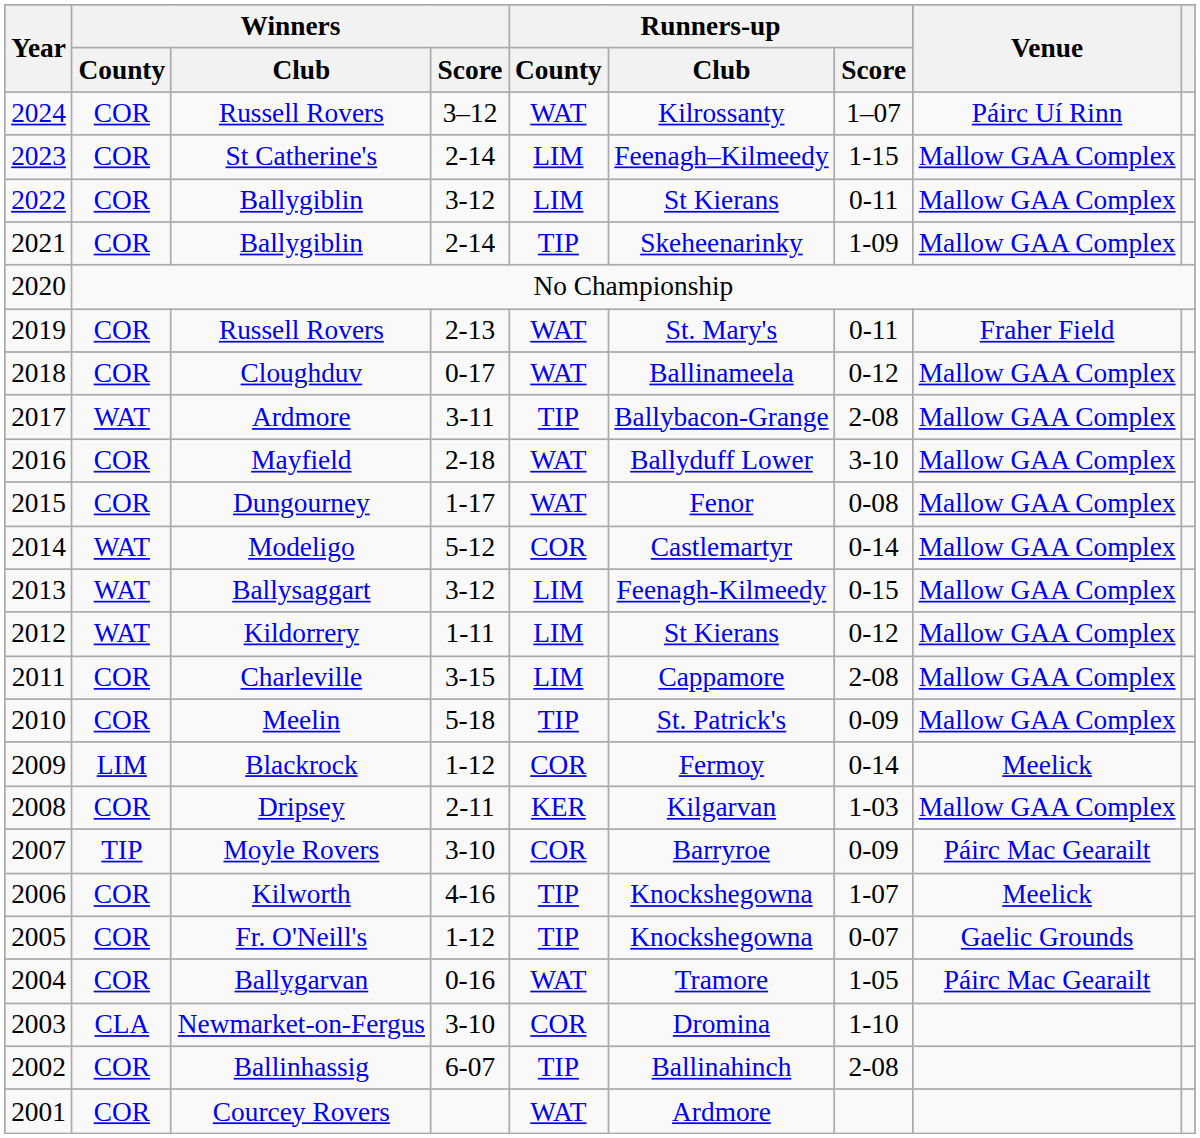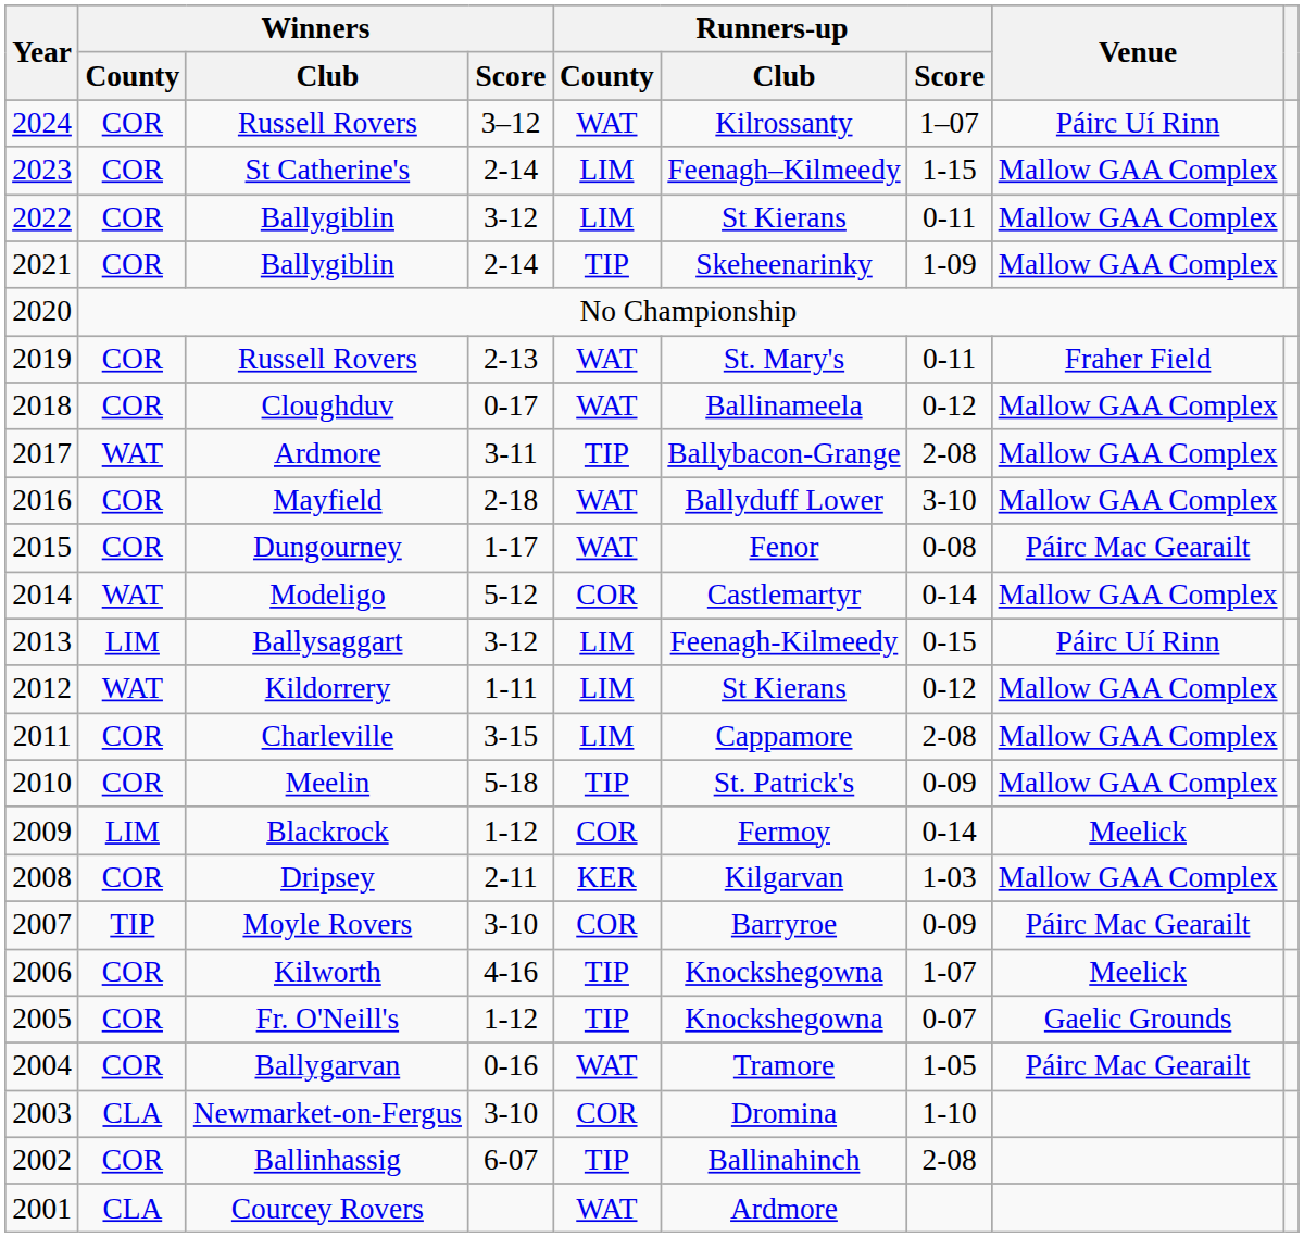 <table class="wikitable sortable" style="text-align:center;">
 <tr>
 <th rowspan="2">Year</th>
 <th colspan="3">Winners</th>
 <th colspan="3">Runners-up</th>
 <th rowspan="2">Venue</th>
 <th rowspan="2"></th>
 </tr>
 <tr>
 <th>County</th>
 <th>Club</th>
 <th scope="col">Score</th>
 <th>County</th>
 <th>Club</th>
 <th scope="col">Score</th>
 </tr>
 <tr>
 <td><a href='#'>2024</a></td>
 <td> <a href='#'>COR</a></td>
 <td> <a href='#'>Russell Rovers</a></td>
 <td>3–12</td>
 <td> <a href='#'>WAT</a></td>
 <td> <a href='#'>Kilrossanty</a></td>
 <td>1–07</td>
 <td><a href='#'>Páirc Uí Rinn</a></td>
 <td></td>
 </tr>
 <tr>
 <td><a href='#'>2023</a></td>
 <td> <a href='#'>COR</a></td>
 <td> <a href='#'>St Catherine's</a></td>
 <td>2-14</td>
 <td> <a href='#'>LIM</a></td>
 <td> <a href='#'>Feenagh–Kilmeedy</a></td>
 <td>1-15</td>
 <td><a href='#'>Mallow GAA Complex</a></td>
 <td></td>
 </tr>
 <tr>
 <td><a href='#'>2022</a></td>
 <td> <a href='#'>COR</a></td>
 <td><a href='#'>Ballygiblin</a></td>
 <td>3-12</td>
 <td> <a href='#'>LIM</a></td>
 <td><a href='#'>St Kierans</a></td>
 <td>0-11</td>
 <td><a href='#'>Mallow GAA Complex</a></td>
 <td></td>
 </tr>
 <tr>
 <td>2021</td>
 <td> <a href='#'>COR</a></td>
 <td><a href='#'>Ballygiblin</a></td>
 <td>2-14</td>
 <td> <a href='#'>TIP</a></td>
 <td><a href='#'>Skeheenarinky</a></td>
 <td>1-09</td>
 <td><a href='#'>Mallow GAA Complex</a></td>
 <td></td>
 </tr>
 <tr>
 <td>2020</td>
 <td colspan="8">No Championship</td>
 </tr>
 <tr>
 <td>2019</td>
 <td> <a href='#'>COR</a></td>
 <td> <a href='#'>Russell Rovers</a></td>
 <td>2-13</td>
 <td> <a href='#'>WAT</a></td>
 <td> <a href='#'>St. Mary's</a></td>
 <td>0-11</td>
 <td><a href='#'>Fraher Field</a></td>
 <td></td>
 </tr>
 <tr>
 <td>2018</td>
 <td> <a href='#'>COR</a></td>
 <td> <a href='#'>Cloughduv</a></td>
 <td>0-17</td>
 <td> <a href='#'>WAT</a></td>
 <td> <a href='#'>Ballinameela</a></td>
 <td>0-12</td>
 <td><a href='#'>Mallow GAA Complex</a></td>
 <td></td>
 </tr>
 <tr>
 <td>2017</td>
 <td> <a href='#'>WAT</a></td>
 <td> <a href='#'>Ardmore</a></td>
 <td>3-11</td>
 <td> <a href='#'>TIP</a></td>
 <td> <a href='#'>Ballybacon-Grange</a></td>
 <td>2-08</td>
 <td><a href='#'>Mallow GAA Complex</a></td>
 <td></td>
 </tr>
 <tr>
 <td>2016</td>
 <td> <a href='#'>COR</a></td>
 <td> <a href='#'>Mayfield</a></td>
 <td>2-18</td>
 <td> <a href='#'>WAT</a></td>
 <td> <a href='#'>Ballyduff Lower</a></td>
 <td>3-10</td>
 <td><a href='#'>Mallow GAA Complex</a></td>
 <td></td>
 </tr>
 <tr>
 <td>2015</td>
 <td> <a href='#'>COR</a></td>
 <td> <a href='#'>Dungourney</a></td>
 <td>1-17</td>
 <td> <a href='#'>WAT</a></td>
 <td> <a href='#'>Fenor</a></td>
 <td>0-08</td>
-<td><a href='#'>Mallow GAA Complex</a></td>
+<td><a href='#'>Páirc Mac Gearailt</a></td>
 <td></td>
 </tr>
 <tr>
 <td>2014</td>
 <td> <a href='#'>WAT</a></td>
 <td> <a href='#'>Modeligo</a></td>
 <td>5-12</td>
 <td> <a href='#'>COR</a></td>
 <td> <a href='#'>Castlemartyr</a></td>
 <td>0-14</td>
 <td><a href='#'>Mallow GAA Complex</a></td>
 <td></td>
 </tr>
 <tr>
 <td>2013</td>
-<td> <a href='#'>WAT</a></td>
+<td> <a href='#'>LIM</a></td>
 <td> <a href='#'>Ballysaggart</a></td>
 <td>3-12</td>
 <td> <a href='#'>LIM</a></td>
 <td> <a href='#'>Feenagh-Kilmeedy</a></td>
 <td>0-15</td>
-<td><a href='#'>Mallow GAA Complex</a></td>
+<td><a href='#'>Páirc Uí Rinn</a></td>
 <td></td>
 </tr>
 <tr>
 <td>2012</td>
 <td> <a href='#'>WAT</a></td>
 <td> <a href='#'>Kildorrery</a></td>
 <td>1-11</td>
 <td> <a href='#'>LIM</a></td>
 <td><a href='#'>St Kierans</a></td>
 <td>0-12</td>
 <td><a href='#'>Mallow GAA Complex</a></td>
 <td></td>
 </tr>
 <tr>
 <td>2011</td>
 <td> <a href='#'>COR</a></td>
 <td> <a href='#'>Charleville</a></td>
 <td>3-15</td>
 <td> <a href='#'>LIM</a></td>
 <td> <a href='#'>Cappamore</a></td>
 <td>2-08</td>
 <td><a href='#'>Mallow GAA Complex</a></td>
 <td></td>
 </tr>
 <tr>
 <td>2010</td>
 <td> <a href='#'>COR</a></td>
 <td> <a href='#'>Meelin</a></td>
 <td>5-18</td>
 <td> <a href='#'>TIP</a></td>
 <td> <a href='#'>St. Patrick's</a></td>
 <td>0-09</td>
 <td><a href='#'>Mallow GAA Complex</a></td>
 <td></td>
 </tr>
 <tr>
 <td>2009</td>
 <td> <a href='#'>LIM</a></td>
 <td> <a href='#'>Blackrock</a></td>
 <td>1-12</td>
 <td> <a href='#'>COR</a></td>
 <td> <a href='#'>Fermoy</a></td>
 <td>0-14</td>
 <td><a href='#'>Meelick</a></td>
 <td></td>
 </tr>
 <tr>
 <td>2008</td>
 <td> <a href='#'>COR</a></td>
 <td> <a href='#'>Dripsey</a></td>
 <td>2-11</td>
 <td> <a href='#'>KER</a></td>
 <td> <a href='#'>Kilgarvan</a></td>
 <td>1-03</td>
 <td><a href='#'>Mallow GAA Complex</a></td>
 <td></td>
 </tr>
 <tr>
 <td>2007</td>
 <td> <a href='#'>TIP</a></td>
 <td> <a href='#'>Moyle Rovers</a></td>
 <td>3-10</td>
 <td> <a href='#'>COR</a></td>
 <td> <a href='#'>Barryroe</a></td>
 <td>0-09</td>
 <td><a href='#'>Páirc Mac Gearailt</a></td>
 <td></td>
 </tr>
 <tr>
 <td>2006</td>
 <td> <a href='#'>COR</a></td>
 <td> <a href='#'>Kilworth</a></td>
 <td>4-16</td>
 <td> <a href='#'>TIP</a></td>
 <td> <a href='#'>Knockshegowna</a></td>
 <td>1-07</td>
 <td><a href='#'>Meelick</a></td>
 <td></td>
 </tr>
 <tr>
 <td>2005</td>
 <td> <a href='#'>COR</a></td>
 <td> <a href='#'>Fr. O'Neill's</a></td>
 <td>1-12</td>
 <td> <a href='#'>TIP</a></td>
 <td> <a href='#'>Knockshegowna</a></td>
 <td>0-07</td>
 <td><a href='#'>Gaelic Grounds</a></td>
 <td></td>
 </tr>
 <tr>
 <td>2004</td>
 <td> <a href='#'>COR</a></td>
 <td> <a href='#'>Ballygarvan</a></td>
 <td>0-16</td>
 <td> <a href='#'>WAT</a></td>
 <td> <a href='#'>Tramore</a></td>
 <td>1-05</td>
 <td><a href='#'>Páirc Mac Gearailt</a></td>
 <td></td>
 </tr>
 <tr>
 <td>2003</td>
 <td> <a href='#'>CLA</a></td>
 <td> <a href='#'>Newmarket-on-Fergus</a></td>
 <td>3-10</td>
 <td> <a href='#'>COR</a></td>
 <td> <a href='#'>Dromina</a></td>
 <td>1-10</td>
 <td></td>
 <td></td>
 </tr>
 <tr>
 <td>2002</td>
 <td> <a href='#'>COR</a></td>
 <td> <a href='#'>Ballinhassig</a></td>
 <td>6-07</td>
 <td> <a href='#'>TIP</a></td>
 <td> <a href='#'>Ballinahinch</a></td>
 <td>2-08</td>
 <td></td>
 <td></td>
 </tr>
 <tr>
 <td>2001</td>
-<td> <a href='#'>COR</a></td>
+<td> <a href='#'>CLA</a></td>
 <td> <a href='#'>Courcey Rovers</a></td>
 <td></td>
 <td> <a href='#'>WAT</a></td>
 <td> <a href='#'>Ardmore</a></td>
 <td></td>
 <td></td>
 <td></td>
 </tr>
 </table>
